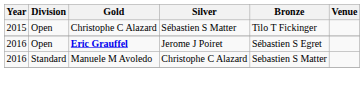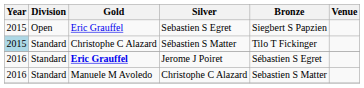 <table class="wikitable sortable" style="text-align: left;">
 <tr>
 <th>Year</th>
 <th>Division</th>
 <th> Gold</th>
 <th> Silver</th>
 <th> Bronze</th>
 <th>Venue</th>
 </tr>
 <tr>
 <td>2015</td>
 <td>Open</td>
+<td> <a href='#'>Eric Grauffel</a></td>
+<td> Sebastien S Egret</td>
+<td> Siegbert S Papzien</td>
+<td></td>
+</tr>
+<tr>
+<td style="background: lightblue;">2015</td>
+<td>Standard</td>
 <td> Christophe C Alazard</td>
 <td> Sébastien S Matter</td>
 <td> Tilo T Fickinger</td>
 <td></td>
 </tr>
 <tr>
 </tr>
 <tr>
 <td>2016</td>
-<td>Open</td>
+<td>Standard</td>
 <td><strong> <a href='#'>Eric Grauffel</a></strong></td>
 <td> Jerome J Poiret</td>
 <td> Sébastien S Egret</td>
 <td></td>
 </tr>
 <tr>
 <td>2016</td>
 <td>Standard</td>
 <td> Manuele M Avoledo</td>
 <td> Christophe C Alazard</td>
 <td> Sebastien S Matter</td>
 <td></td>
 </tr>
 <tr>
 </tr>
 </table>
